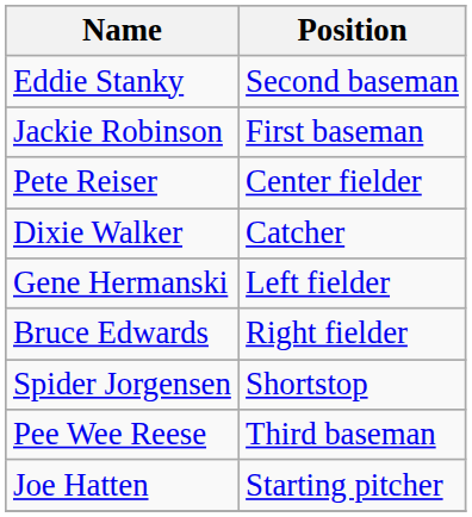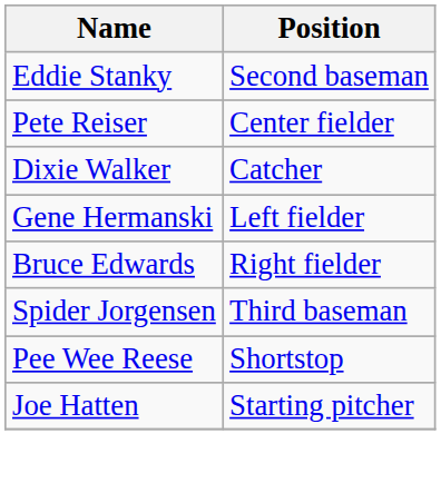 <table class="wikitable" style="text-align:left">
 <tr>
 <th>Name</th>
 <th>Position</th>
 </tr>
 <tr>
 <td><a href='#'>Eddie Stanky</a></td>
 <td><a href='#'>Second baseman</a></td>
-</tr>
-<tr>
-<td><a href='#'>Jackie Robinson</a></td>
-<td><a href='#'>First baseman</a></td>
 </tr>
 <tr>
 <td><a href='#'>Pete Reiser</a></td>
 <td><a href='#'>Center fielder</a></td>
 </tr>
 <tr>
 <td><a href='#'>Dixie Walker</a></td>
 <td><a href='#'>Catcher</a></td>
 </tr>
 <tr>
 <td><a href='#'>Gene Hermanski</a></td>
 <td><a href='#'>Left fielder</a></td>
 </tr>
 <tr>
 <td><a href='#'>Bruce Edwards</a></td>
 <td><a href='#'>Right fielder</a></td>
 </tr>
 <tr>
 <td><a href='#'>Spider Jorgensen</a></td>
-<td><a href='#'>Shortstop</a></td>
+<td><a href='#'>Third baseman</a></td>
 </tr>
 <tr>
 <td><a href='#'>Pee Wee Reese</a></td>
-<td><a href='#'>Third baseman</a></td>
+<td><a href='#'>Shortstop</a></td>
 </tr>
 <tr>
 <td><a href='#'>Joe Hatten</a></td>
 <td><a href='#'>Starting pitcher</a></td>
 </tr>
 <tr>
 </tr>
 </table>
